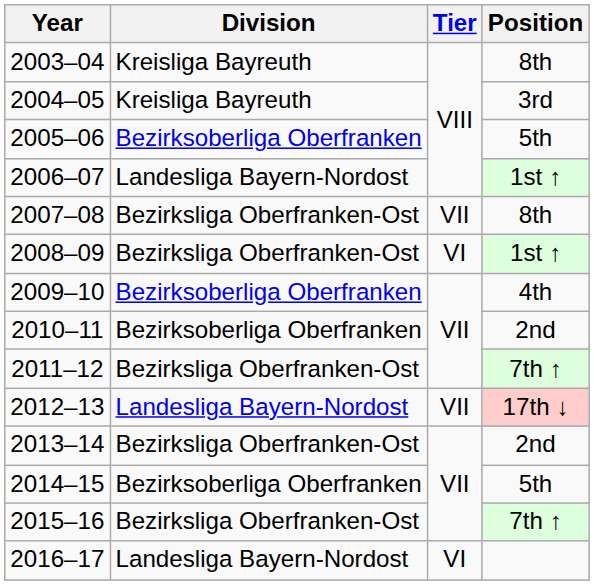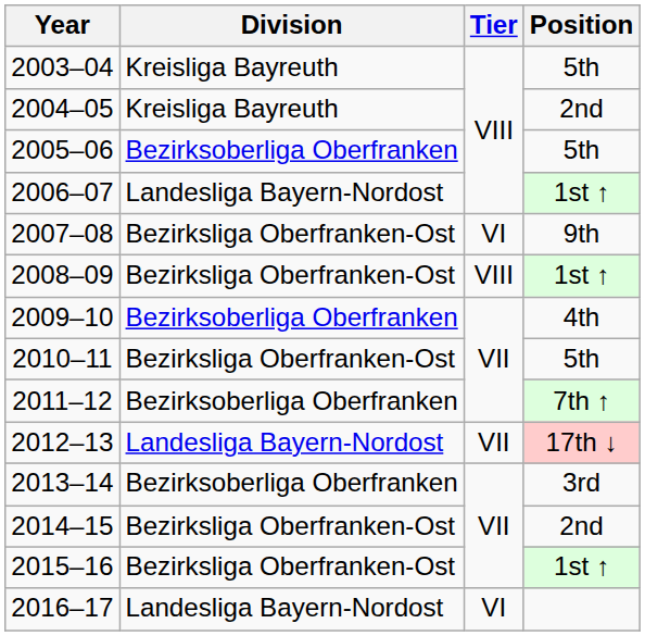 <table class="wikitable">
 <tr>
 <th>Year</th>
 <th>Division</th>
 <th><a href='#'>Tier</a></th>
 <th>Position</th>
 </tr>
 <tr align="center">
 <td>2003–04</td>
 <td align="left">Kreisliga Bayreuth</td>
 <td rowspan=4>VIII</td>
-<td>8th</td>
+<td>5th</td>
 </tr>
 <tr align="center">
 <td>2004–05</td>
 <td align="left">Kreisliga Bayreuth</td>
-<td>3rd</td>
+<td>2nd</td>
 </tr>
 <tr align="center">
 <td>2005–06</td>
 <td align="left"><a href='#'>Bezirksoberliga Oberfranken</a></td>
 <td>5th</td>
 </tr>
 <tr align="center">
 <td>2006–07</td>
 <td align="left">Landesliga Bayern-Nordost</td>
 <td style="background:#ddffdd">1st ↑</td>
 </tr>
 <tr align="center">
 <td>2007–08</td>
 <td align="left">Bezirksliga Oberfranken-Ost</td>
-<td>VII</td>
-<td>8th</td>
+<td>VI</td>
+<td>9th</td>
 </tr>
 <tr align="center">
 <td>2008–09</td>
 <td align="left">Bezirksliga Oberfranken-Ost</td>
-<td>VI</td>
+<td>VIII</td>
 <td style="background:#ddffdd">1st ↑</td>
 </tr>
 <tr align="center">
 <td>2009–10</td>
 <td align="left"><a href='#'>Bezirksoberliga Oberfranken</a></td>
 <td rowspan=3>VII</td>
 <td>4th</td>
 </tr>
 <tr align="center">
 <td>2010–11</td>
-<td align="left">Bezirksoberliga Oberfranken</td>
-<td>2nd</td>
+<td align="left">Bezirksliga Oberfranken-Ost</td>
+<td>5th</td>
 </tr>
 <tr align="center">
 <td>2011–12</td>
-<td align="left">Bezirksliga Oberfranken-Ost</td>
+<td align="left">Bezirksoberliga Oberfranken</td>
 <td style="background:#ddffdd">7th ↑</td>
 </tr>
 <tr align="center">
 <td>2012–13</td>
 <td align="left"><a href='#'>Landesliga Bayern-Nordost</a></td>
 <td>VII</td>
 <td style="background:#ffcccc">17th ↓</td>
 </tr>
 <tr align="center">
 <td>2013–14</td>
-<td align="left">Bezirksliga Oberfranken-Ost</td>
+<td align="left">Bezirksoberliga Oberfranken</td>
 <td rowspan=3>VII</td>
-<td>2nd</td>
+<td>3rd</td>
 </tr>
 <tr align="center">
 <td>2014–15</td>
-<td align="left">Bezirksoberliga Oberfranken</td>
-<td>5th</td>
+<td align="left">Bezirksliga Oberfranken-Ost</td>
+<td>2nd</td>
 </tr>
 <tr align="center">
 <td>2015–16</td>
 <td align="left">Bezirksliga Oberfranken-Ost</td>
-<td style="background:#ddffdd">7th ↑</td>
+<td style="background:#ddffdd">1st ↑</td>
 </tr>
 <tr align="center">
 <td>2016–17</td>
 <td align="left">Landesliga Bayern-Nordost</td>
 <td>VI</td>
 <td></td>
 </tr>
 </table>
